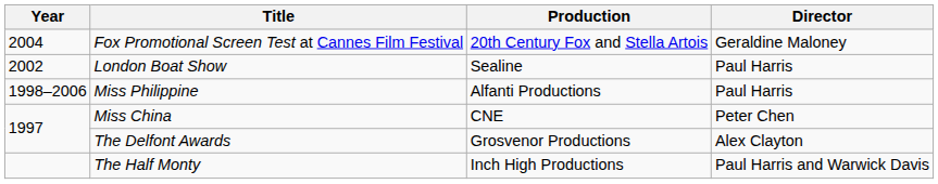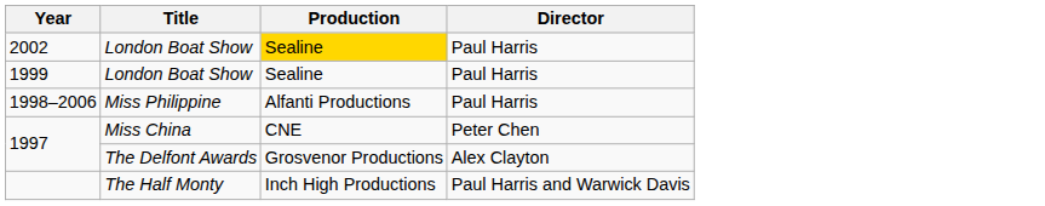 <table class="wikitable">
 <tr style="background:#e0e0e0;">
 <th>Year</th>
 <th>Title</th>
 <th>Production</th>
 <th>Director</th>
 </tr>
 <tr>
-<td>2004</td>
-<td><em>Fox Promotional Screen Test</em> at <a href='#'>Cannes Film Festival</a></td>
-<td><a href='#'>20th Century Fox</a> and <a href='#'>Stella Artois</a></td>
-<td>Geraldine Maloney</td>
+<td>2002</td>
+<td><em>London Boat Show</em></td>
+<td style="background: gold;">Sealine</td>
+<td>Paul Harris</td>
 </tr>
 <tr>
-<td>2002</td>
+<td>1999</td>
 <td><em>London Boat Show</em></td>
 <td>Sealine</td>
 <td>Paul Harris</td>
 </tr>
 <tr>
 <td>1998–2006</td>
 <td><em>Miss Philippine </em></td>
 <td>Alfanti Productions</td>
 <td>Paul Harris</td>
 </tr>
 <tr>
 <td rowspan=2>1997</td>
 <td><em>Miss China</em></td>
 <td>CNE</td>
 <td>Peter Chen</td>
 </tr>
 <tr>
 <td><em>The Delfont Awards</em></td>
 <td>Grosvenor Productions</td>
 <td>Alex Clayton</td>
 </tr>
 <tr>
 <td></td>
 <td><em>The Half Monty</em></td>
 <td>Inch High Productions</td>
 <td>Paul Harris and Warwick Davis</td>
 </tr>
 </table>
